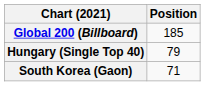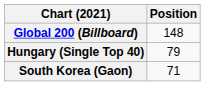 <table class="wikitable plainrowheaders" style="text-align:center">
 <tr>
 <th scope="col">Chart (2021)</th>
 <th scope="col">Position</th>
 </tr>
 <tr>
 <th scope="row"><a href='#'>Global 200</a> (<em>Billboard</em>)</th>
-<td>185</td>
+<td>148</td>
 </tr>
 <tr>
 <th scope="row">Hungary (Single Top 40)</th>
 <td>79</td>
 </tr>
 <tr>
 <th scope="row">South Korea (Gaon)</th>
 <td>71</td>
 </tr>
 </table>
